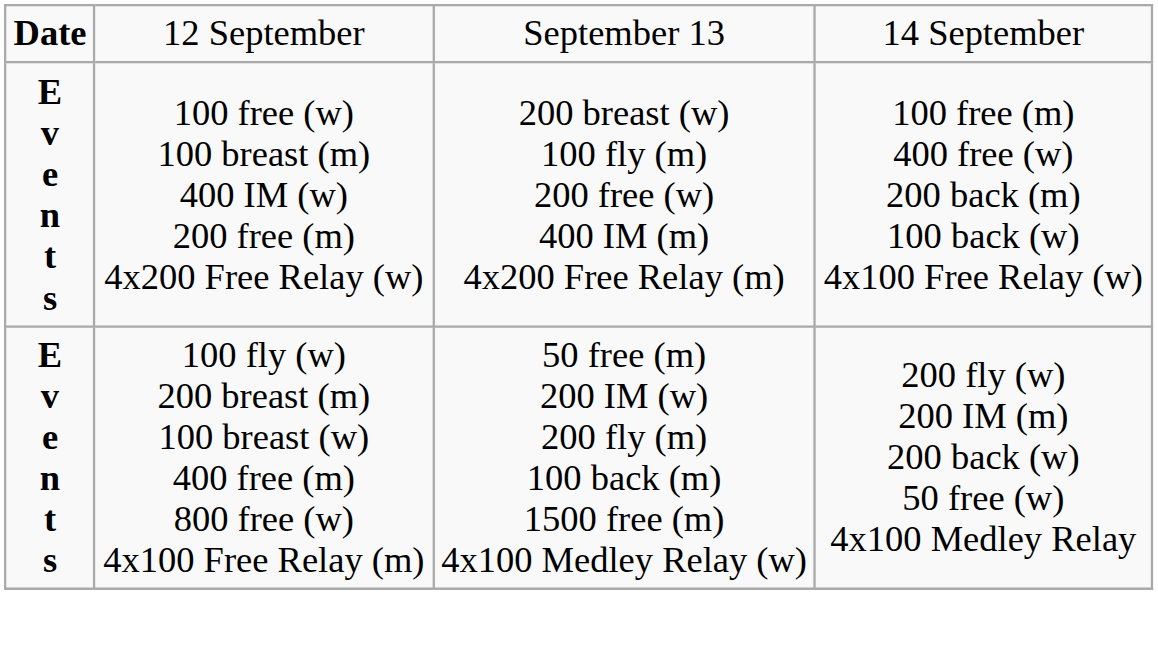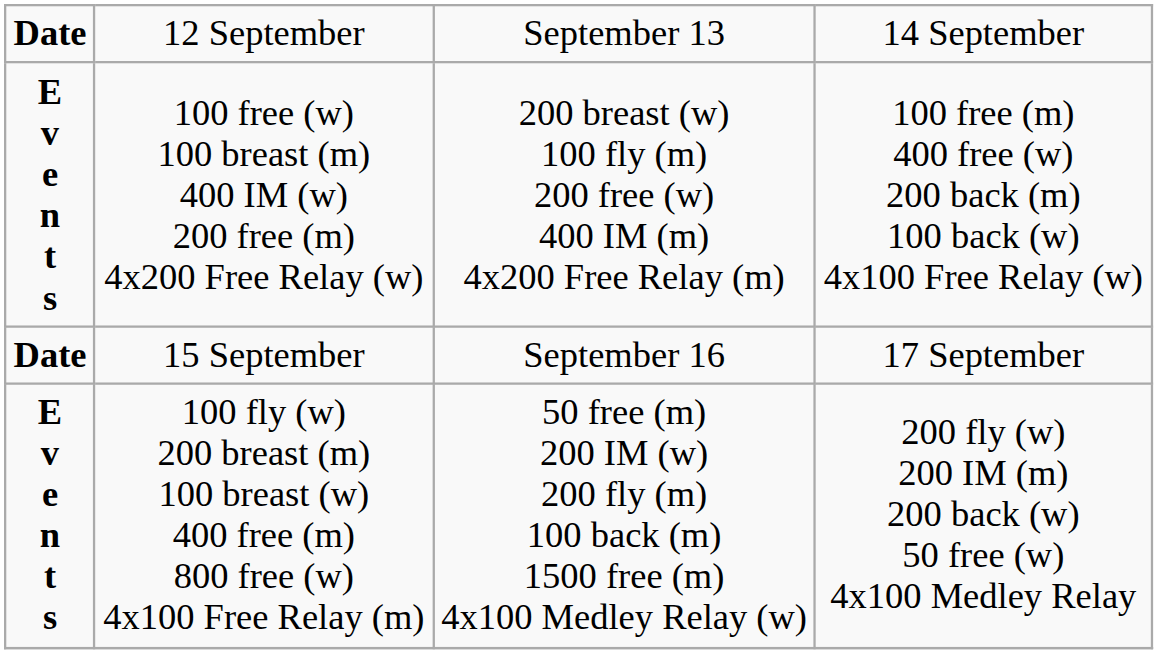 <table class=wikitable style="text-align:center">
 <tr>
 <td><strong>Date</strong></td>
 <td>12 September</td>
 <td>September 13</td>
 <td>14 September</td>
 </tr>
 <tr>
 <td><strong>E<br>v<br>e<br>n<br>t<br>s</strong></td>
 <td>100 free (w) <br> 100 breast (m) <br> 400 IM (w) <br> 200 free (m) <br> 4x200 Free Relay (w)</td>
 <td>200 breast (w) <br> 100 fly (m) <br> 200 free (w) <br> 400 IM (m) <br> 4x200 Free Relay (m)</td>
 <td>100 free (m) <br> 400 free (w) <br> 200 back (m) <br> 100 back (w) <br> 4x100 Free Relay (w)</td>
 </tr>
 <tr>
+<td><strong>Date</strong></td>
+<td>15 September</td>
+<td>September 16</td>
+<td>17 September</td>
+</tr>
+<tr>
 <td><strong>E<br>v<br>e<br>n<br>t<br>s</strong></td>
 <td>100 fly (w) <br> 200 breast (m) <br> 100 breast (w) <br> 400 free (m) <br> 800 free (w) <br> 4x100 Free Relay (m)</td>
 <td>50 free (m) <br> 200 IM (w) <br> 200 fly (m) <br> 100 back (m) <br> 1500 free (m) <br> 4x100 Medley Relay (w)</td>
 <td>200 fly (w) <br> 200 IM (m) <br> 200 back (w) <br> 50 free (w) <br> 4x100 Medley Relay</td>
 </tr>
 <tr>
 </tr>
 </table>
